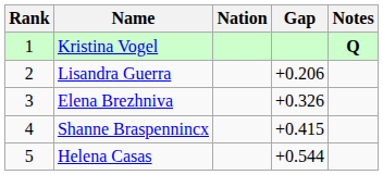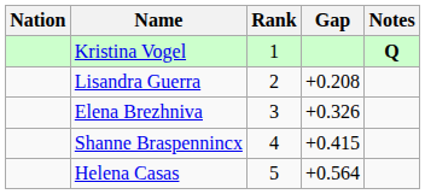 <table class="wikitable sortable" style="text-align:center">
 <tr>
+<th>Nation</th>
+<th>Name</th>
 <th>Rank</th>
-<th>Name</th>
-<th>Nation</th>
 <th>Gap</th>
 <th>Notes</th>
 </tr>
 <tr bgcolor=ccffcc>
+<td align=left></td>
+<td align=left><a href='#'>Kristina Vogel</a></td>
 <td>1</td>
-<td align=left><a href='#'>Kristina Vogel</a></td>
-<td align=left></td>
 <td></td>
 <td><strong>Q</strong></td>
 </tr>
 <tr>
+<td align=left></td>
+<td align=left><a href='#'>Lisandra Guerra</a></td>
 <td>2</td>
-<td align=left><a href='#'>Lisandra Guerra</a></td>
-<td align=left></td>
-<td>+0.206</td>
+<td>+0.208</td>
 <td></td>
 </tr>
 <tr>
+<td align=left></td>
+<td align=left><a href='#'>Elena Brezhniva</a></td>
 <td>3</td>
-<td align=left><a href='#'>Elena Brezhniva</a></td>
-<td align=left></td>
 <td>+0.326</td>
 <td></td>
 </tr>
 <tr>
+<td align=left></td>
+<td align=left><a href='#'>Shanne Braspennincx</a></td>
 <td>4</td>
-<td align=left><a href='#'>Shanne Braspennincx</a></td>
-<td align=left></td>
 <td>+0.415</td>
 <td></td>
 </tr>
 <tr>
+<td align=left></td>
+<td align=left><a href='#'>Helena Casas</a></td>
 <td>5</td>
-<td align=left><a href='#'>Helena Casas</a></td>
-<td align=left></td>
-<td>+0.544</td>
+<td>+0.564</td>
 <td></td>
 </tr>
 </table>
